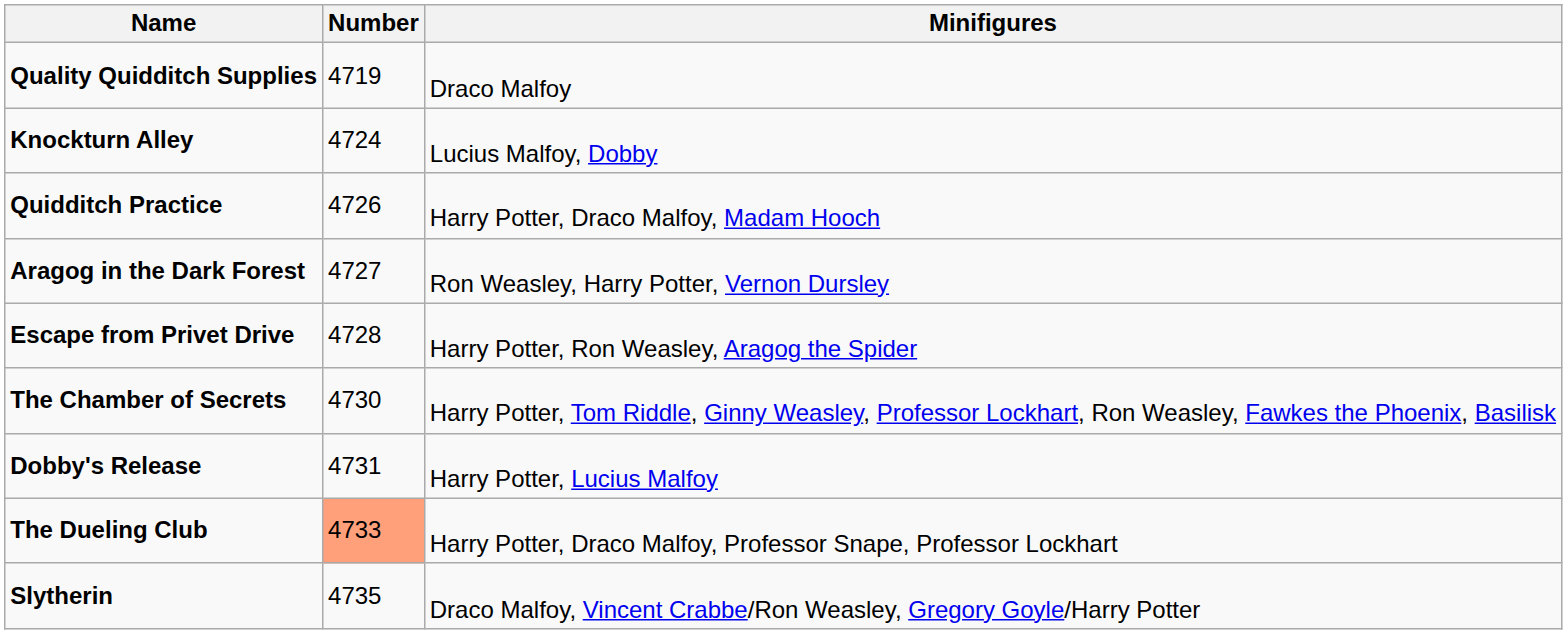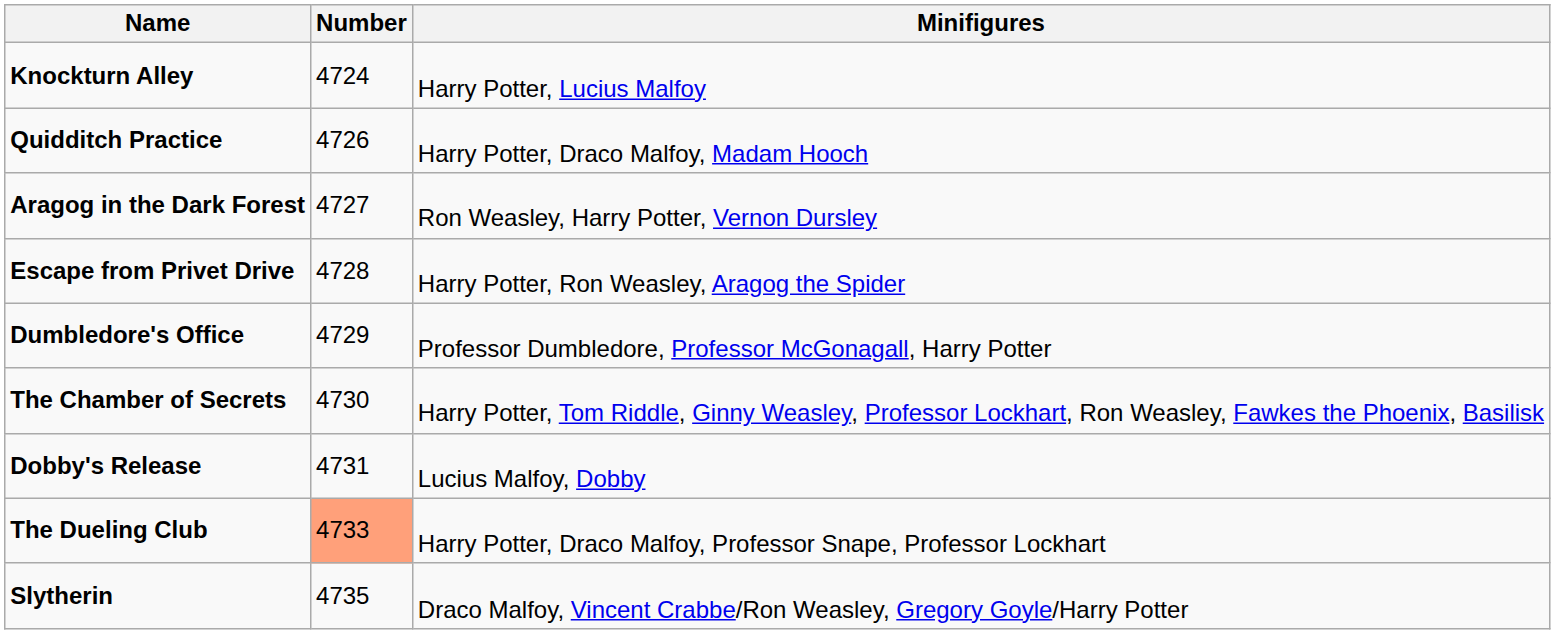 <table class="wikitable">
 <tr>
 <th>Name</th>
 <th>Number</th>
 <th>Minifigures</th>
 </tr>
 <tr>
-<td><strong>Quality Quidditch Supplies</strong></td>
-<td>4719</td>
-<td><br>Draco Malfoy</td>
-</tr>
-<tr>
 <td><strong>Knockturn Alley</strong></td>
 <td>4724</td>
-<td><br>Lucius Malfoy, <a href='#'>Dobby</a></td>
+<td><br>Harry Potter, <a href='#'>Lucius Malfoy</a></td>
 </tr>
 <tr>
 <td><strong>Quidditch Practice</strong></td>
 <td>4726</td>
 <td><br>Harry Potter, Draco Malfoy, <a href='#'>Madam Hooch</a></td>
 </tr>
 <tr>
 <td><strong>Aragog in the Dark Forest</strong></td>
 <td>4727</td>
 <td><br>Ron Weasley, Harry Potter, <a href='#'>Vernon Dursley</a></td>
 </tr>
 <tr>
 <td><strong>Escape from Privet Drive</strong></td>
 <td>4728</td>
 <td><br>Harry Potter, Ron Weasley, <a href='#'>Aragog the Spider</a></td>
 </tr>
 <tr>
+<td><strong>Dumbledore's Office</strong></td>
+<td>4729</td>
+<td><br>Professor Dumbledore, <a href='#'>Professor McGonagall</a>, Harry Potter</td>
+</tr>
+<tr>
 <td><strong>The Chamber of Secrets</strong></td>
 <td>4730</td>
 <td><br>Harry Potter, <a href='#'>Tom Riddle</a>, <a href='#'>Ginny Weasley</a>, <a href='#'>Professor Lockhart</a>, Ron Weasley, <a href='#'>Fawkes the Phoenix</a>, <a href='#'>Basilisk</a></td>
 </tr>
 <tr>
 <td><strong>Dobby's Release</strong></td>
 <td>4731</td>
-<td><br>Harry Potter, <a href='#'>Lucius Malfoy</a></td>
+<td><br>Lucius Malfoy, <a href='#'>Dobby</a></td>
 </tr>
 <tr>
 <td><strong>The Dueling Club</strong></td>
 <td style="background: lightsalmon;">4733</td>
 <td><br>Harry Potter, Draco Malfoy, Professor Snape, Professor Lockhart</td>
 </tr>
 <tr>
 <td><strong>Slytherin</strong></td>
 <td>4735</td>
 <td><br>Draco Malfoy, <a href='#'>Vincent Crabbe</a>/Ron Weasley, <a href='#'>Gregory Goyle</a>/Harry Potter</td>
 </tr>
 </table>
